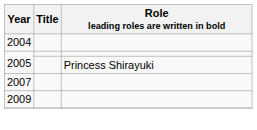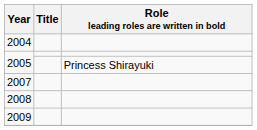 <table class="wikitable" style="font-size: 95%;">
 <tr>
 <th nowrap>Year</th>
 <th>Title</th>
 <th style="width:17em;">Role<br><small>leading roles are written in bold</small></th>
 </tr>
 <tr>
 <td rowspan="1">2004</td>
 <td></td>
 <td></td>
 </tr>
 <tr>
 <td rowspan="2">2005</td>
 <td></td>
 <td></td>
 </tr>
 <tr>
 <td></td>
 <td>Princess Shirayuki</td>
 </tr>
 <tr>
 <td rowspan="1">2007</td>
 <td></td>
 <td></td>
 </tr>
 <tr>
+<td rowspan="1">2008</td>
+<td></td>
+<td></td>
+</tr>
+<tr>
 <td rowspan="1">2009</td>
 <td></td>
 <td></td>
 </tr>
 <tr>
 </tr>
 </table>
